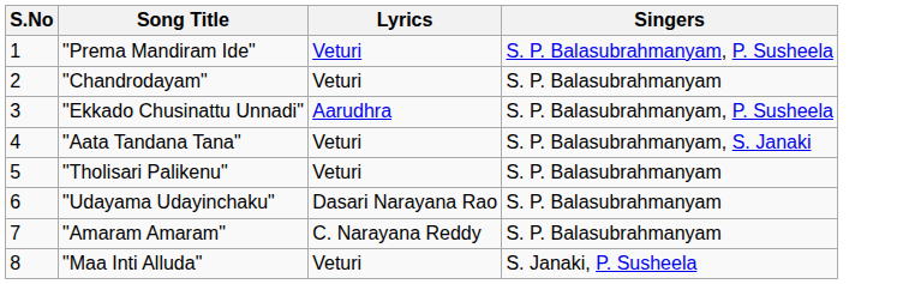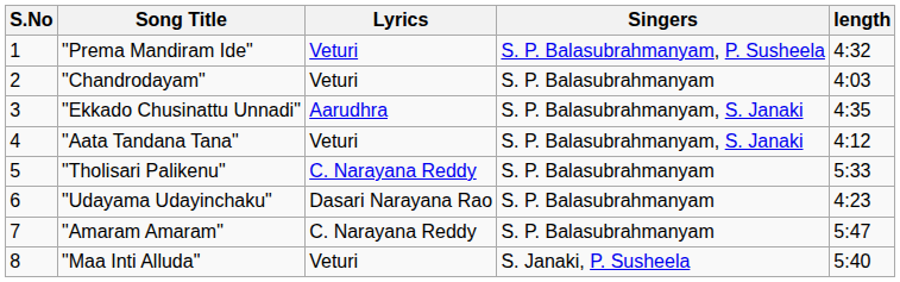 <table class="wikitable">
 <tr>
 <th>S.No</th>
 <th>Song Title</th>
 <th>Lyrics</th>
 <th>Singers</th>
+<th>length</th>
 </tr>
 <tr>
 <td>1</td>
 <td>"Prema Mandiram Ide"</td>
 <td><a href='#'>Veturi</a></td>
 <td><a href='#'>S. P. Balasubrahmanyam</a>, <a href='#'>P. Susheela</a></td>
+<td>4:32</td>
 </tr>
 <tr>
 <td>2</td>
 <td>"Chandrodayam"</td>
 <td>Veturi</td>
 <td>S. P. Balasubrahmanyam</td>
+<td>4:03</td>
 </tr>
 <tr>
 <td>3</td>
 <td>"Ekkado Chusinattu Unnadi"</td>
 <td><a href='#'>Aarudhra</a></td>
-<td>S. P. Balasubrahmanyam, <a href='#'>P. Susheela</a></td>
+<td>S. P. Balasubrahmanyam, <a href='#'>S. Janaki</a></td>
+<td>4:35</td>
 </tr>
 <tr>
 <td>4</td>
 <td>"Aata Tandana Tana"</td>
 <td>Veturi</td>
 <td>S. P. Balasubrahmanyam, <a href='#'>S. Janaki</a></td>
+<td>4:12</td>
 </tr>
 <tr>
 <td>5</td>
 <td>"Tholisari Palikenu"</td>
-<td>Veturi</td>
+<td><a href='#'>C. Narayana Reddy</a></td>
 <td>S. P. Balasubrahmanyam</td>
+<td>5:33</td>
 </tr>
 <tr>
 <td>6</td>
 <td>"Udayama Udayinchaku"</td>
 <td>Dasari Narayana Rao</td>
 <td>S. P. Balasubrahmanyam</td>
+<td>4:23</td>
 </tr>
 <tr>
 <td>7</td>
 <td>"Amaram Amaram"</td>
 <td>C. Narayana Reddy</td>
 <td>S. P. Balasubrahmanyam</td>
+<td>5:47</td>
 </tr>
 <tr>
 <td>8</td>
 <td>"Maa Inti Alluda"</td>
 <td>Veturi</td>
 <td>S. Janaki, <a href='#'>P. Susheela</a></td>
+<td>5:40</td>
 </tr>
 </table>
